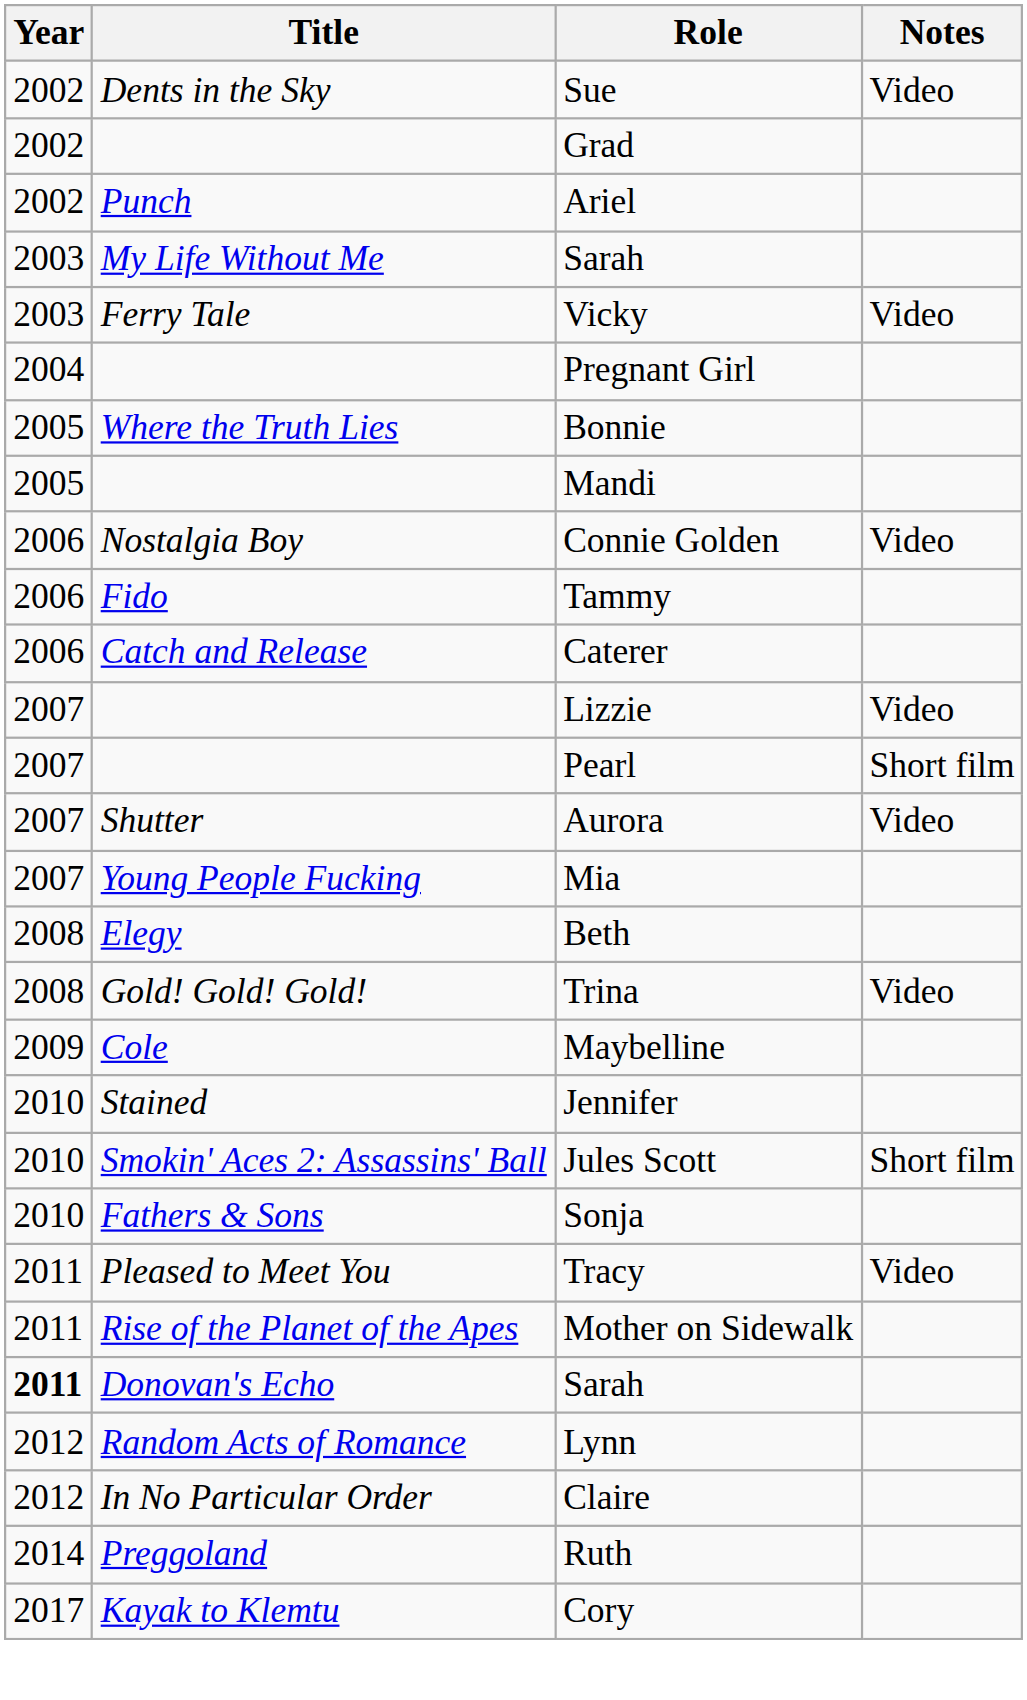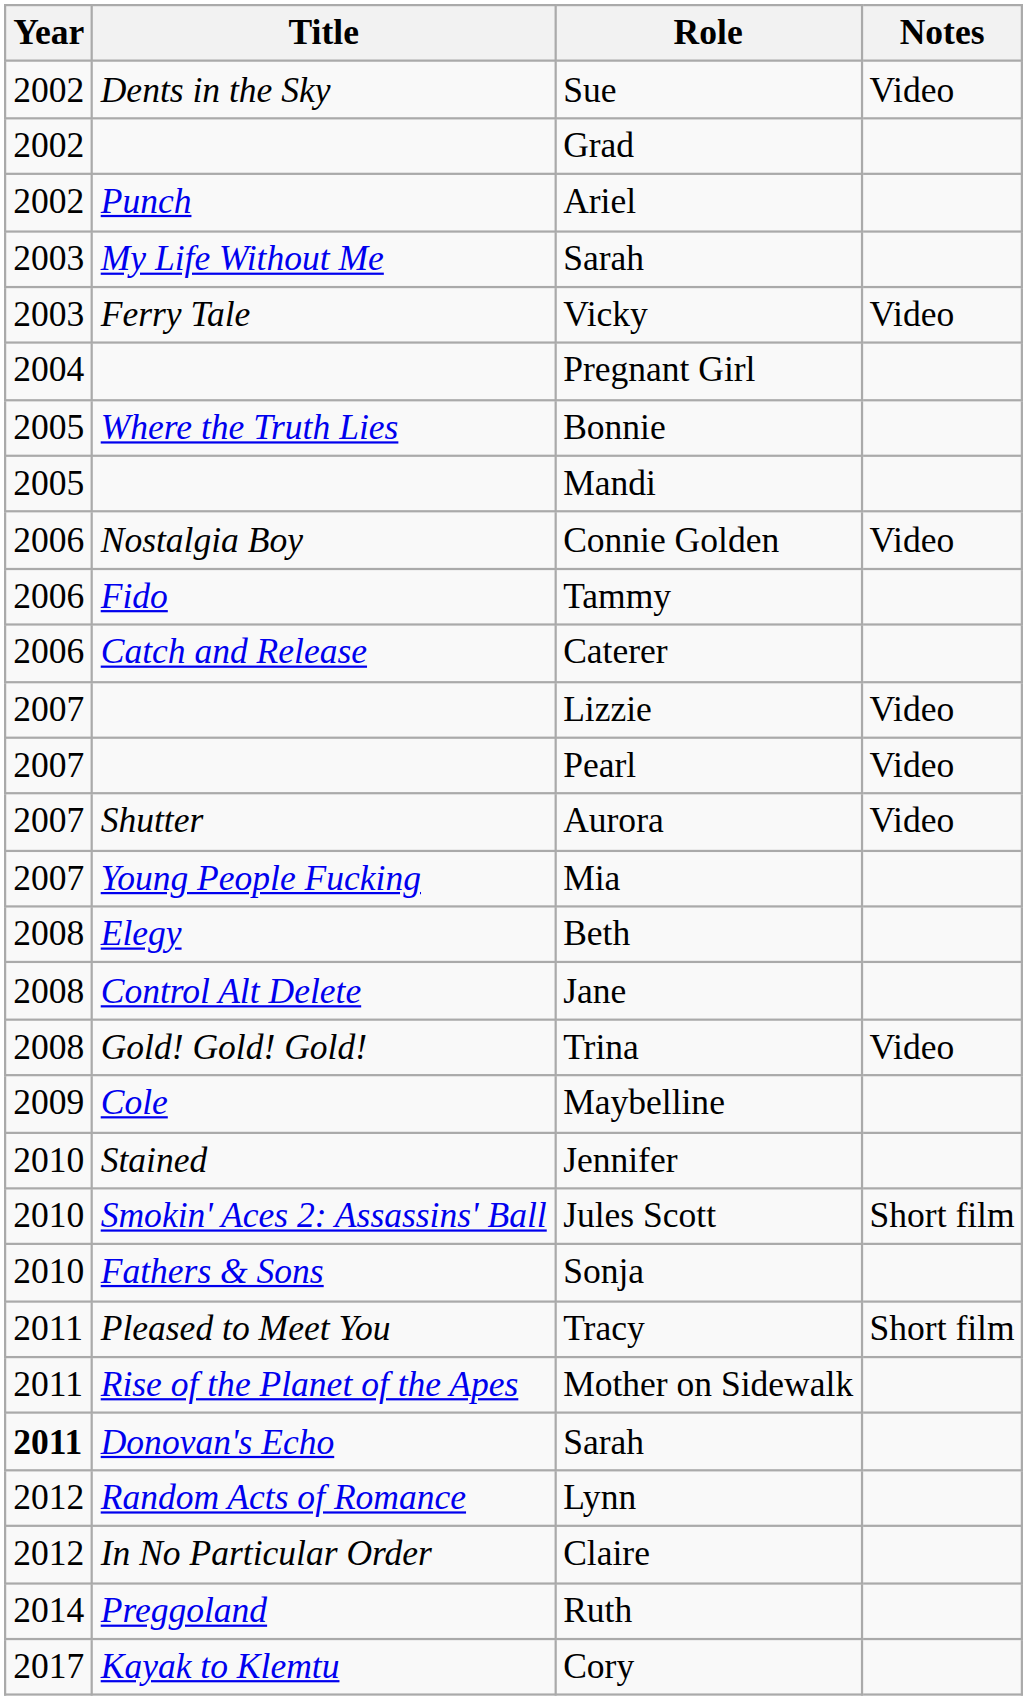 <table class="wikitable sortable">
 <tr>
 <th>Year</th>
 <th>Title</th>
 <th>Role</th>
 <th class="unsortable">Notes</th>
 </tr>
 <tr>
 <td>2002</td>
 <td><em>Dents in the Sky</em></td>
 <td>Sue</td>
 <td>Video</td>
 </tr>
 <tr>
 <td>2002</td>
 <td><em></em></td>
 <td>Grad</td>
 <td></td>
 </tr>
 <tr>
 <td>2002</td>
 <td><em><a href='#'>Punch</a></em></td>
 <td>Ariel</td>
 <td></td>
 </tr>
 <tr>
 <td>2003</td>
 <td><em><a href='#'>My Life Without Me</a></em></td>
 <td>Sarah</td>
 <td></td>
 </tr>
 <tr>
 <td>2003</td>
 <td><em>Ferry Tale</em></td>
 <td>Vicky</td>
 <td>Video</td>
 </tr>
 <tr>
 <td>2004</td>
 <td><em></em></td>
 <td>Pregnant Girl</td>
 <td></td>
 </tr>
 <tr>
 <td>2005</td>
 <td><em><a href='#'>Where the Truth Lies</a></em></td>
 <td>Bonnie</td>
 <td></td>
 </tr>
 <tr>
 <td>2005</td>
 <td><em></em></td>
 <td>Mandi</td>
 <td></td>
 </tr>
 <tr>
 <td>2006</td>
 <td><em>Nostalgia Boy</em></td>
 <td>Connie Golden</td>
 <td>Video</td>
 </tr>
 <tr>
 <td>2006</td>
 <td><em><a href='#'>Fido</a></em></td>
 <td>Tammy</td>
 <td></td>
 </tr>
 <tr>
 <td>2006</td>
 <td><em><a href='#'>Catch and Release</a></em></td>
 <td>Caterer</td>
 <td></td>
 </tr>
 <tr>
 <td>2007</td>
 <td><em></em></td>
 <td>Lizzie</td>
 <td>Video</td>
 </tr>
 <tr>
 <td>2007</td>
 <td><em></em></td>
 <td>Pearl</td>
-<td>Short film</td>
+<td>Video</td>
 </tr>
 <tr>
 <td>2007</td>
 <td><em>Shutter</em></td>
 <td>Aurora</td>
 <td>Video</td>
 </tr>
 <tr>
 <td>2007</td>
 <td><em><a href='#'>Young People Fucking</a></em></td>
 <td>Mia</td>
 <td></td>
 </tr>
 <tr>
 <td>2008</td>
 <td><em><a href='#'>Elegy</a></em></td>
 <td>Beth</td>
+<td></td>
+</tr>
+<tr>
+<td>2008</td>
+<td><em><a href='#'>Control Alt Delete</a></em></td>
+<td>Jane</td>
 <td></td>
 </tr>
 <tr>
 <td>2008</td>
 <td><em>Gold! Gold! Gold!</em></td>
 <td>Trina</td>
 <td>Video</td>
 </tr>
 <tr>
 <td>2009</td>
 <td><em><a href='#'>Cole</a></em></td>
 <td>Maybelline</td>
 <td></td>
 </tr>
 <tr>
 <td>2010</td>
 <td><em>Stained</em></td>
 <td>Jennifer</td>
 <td></td>
 </tr>
 <tr>
 <td>2010</td>
 <td><em><a href='#'>Smokin' Aces 2: Assassins' Ball</a></em></td>
 <td>Jules Scott</td>
 <td>Short film</td>
 </tr>
 <tr>
 <td>2010</td>
 <td><em><a href='#'>Fathers & Sons</a></em></td>
 <td>Sonja</td>
 <td></td>
 </tr>
 <tr>
 <td>2011</td>
 <td><em>Pleased to Meet You</em></td>
 <td>Tracy</td>
-<td>Video</td>
+<td>Short film</td>
 </tr>
 <tr>
 <td>2011</td>
 <td><em><a href='#'>Rise of the Planet of the Apes</a></em></td>
 <td>Mother on Sidewalk</td>
 <td></td>
 </tr>
 <tr>
 <td><strong>2011</strong></td>
 <td><em><a href='#'>Donovan's Echo</a></em></td>
 <td>Sarah</td>
 <td></td>
 </tr>
 <tr>
 <td>2012</td>
 <td><em><a href='#'>Random Acts of Romance</a></em></td>
 <td>Lynn</td>
 <td></td>
 </tr>
 <tr>
 <td>2012</td>
 <td><em>In No Particular Order</em></td>
 <td>Claire</td>
 <td></td>
 </tr>
 <tr>
 <td>2014</td>
 <td><em><a href='#'>Preggoland</a></em></td>
 <td>Ruth</td>
 <td></td>
 </tr>
 <tr>
 <td>2017</td>
 <td><em><a href='#'>Kayak to Klemtu</a></em></td>
 <td>Cory</td>
 <td></td>
 </tr>
 </table>
